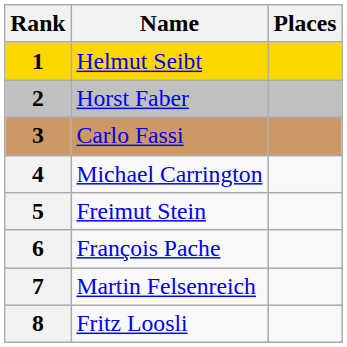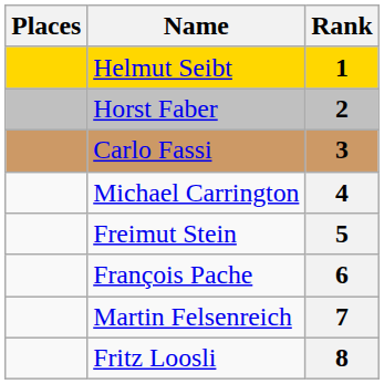 <table class="wikitable">
 <tr>
+<th>Places</th>
+<th>Name</th>
 <th>Rank</th>
-<th>Name</th>
-<th>Places</th>
 </tr>
 <tr bgcolor="gold">
+<td></td>
+<td> <a href='#'>Helmut Seibt</a></td>
 <td align="center"><strong>1</strong></td>
-<td> <a href='#'>Helmut Seibt</a></td>
-<td></td>
 </tr>
 <tr bgcolor="silver">
+<td></td>
+<td> <a href='#'>Horst Faber</a></td>
 <td align="center"><strong>2</strong></td>
-<td> <a href='#'>Horst Faber</a></td>
-<td></td>
 </tr>
 <tr bgcolor="cc9966">
+<td></td>
+<td> <a href='#'>Carlo Fassi</a></td>
 <td align="center"><strong>3</strong></td>
-<td> <a href='#'>Carlo Fassi</a></td>
-<td></td>
 </tr>
 <tr>
+<td></td>
+<td> <a href='#'>Michael Carrington</a></td>
 <th>4</th>
-<td> <a href='#'>Michael Carrington</a></td>
-<td></td>
 </tr>
 <tr>
+<td></td>
+<td> <a href='#'>Freimut Stein</a></td>
 <th>5</th>
-<td> <a href='#'>Freimut Stein</a></td>
-<td></td>
 </tr>
 <tr>
+<td></td>
+<td> <a href='#'>François Pache</a></td>
 <th>6</th>
-<td> <a href='#'>François Pache</a></td>
-<td></td>
 </tr>
 <tr>
+<td></td>
+<td> <a href='#'>Martin Felsenreich</a></td>
 <th>7</th>
-<td> <a href='#'>Martin Felsenreich</a></td>
-<td></td>
 </tr>
 <tr>
+<td></td>
+<td> <a href='#'>Fritz Loosli</a></td>
 <th>8</th>
-<td> <a href='#'>Fritz Loosli</a></td>
-<td></td>
 </tr>
 </table>
